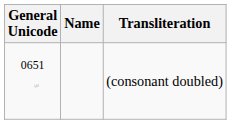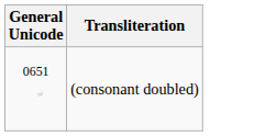 <table class="wikitable">
 <tr>
 <th>General<br>Unicode</th>
-<th>Name</th>
 <th>Transliteration</th>
 </tr>
 <tr style="text-align:center;">
 <td style="line-height:180%;padding:10px;"><small>0651</small><br><span></span><sup><big style="color:#ccc;"> ّ </big></sup></td>
-<td></td>
 <td>(consonant doubled)</td>
 </tr>
 </table>
